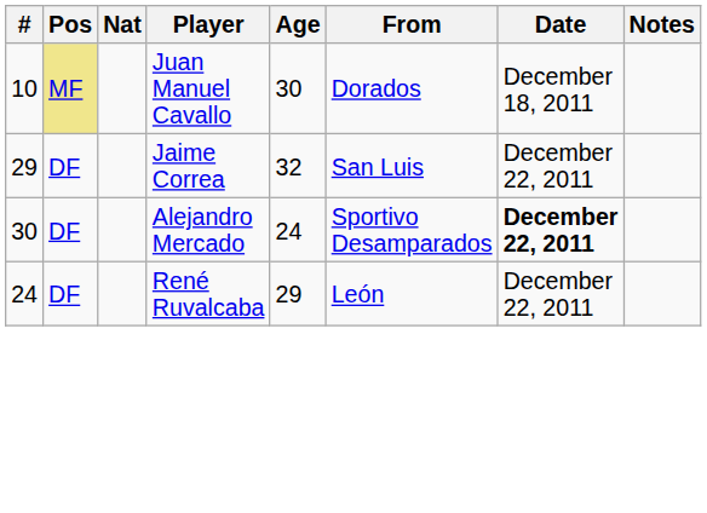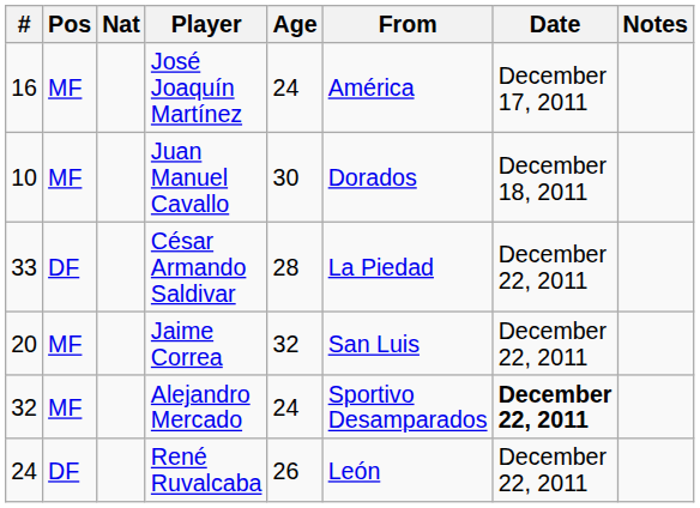 <table class="wikitable" style="width:65%; text-align:center; font-size:95%; text-align:left;">
 <tr>
 <th><strong>#</strong></th>
 <th><strong>Pos</strong></th>
 <th><strong>Nat</strong></th>
 <th><strong>Player</strong></th>
 <th><strong>Age</strong></th>
 <th><strong>From</strong></th>
 <th><strong>Date</strong></th>
 <th><strong>Notes</strong></th>
 </tr>
 <tr>
+<td>16</td>
+<td><a href='#'>MF</a></td>
+<td></td>
+<td><a href='#'>José Joaquín Martínez</a></td>
+<td>24</td>
+<td><a href='#'>América</a></td>
+<td>December 17, 2011</td>
+<td></td>
+</tr>
+<tr>
 <td>10</td>
-<td style="background: khaki;"><a href='#'>MF</a></td>
+<td><a href='#'>MF</a></td>
 <td></td>
 <td><a href='#'>Juan Manuel Cavallo</a></td>
 <td>30</td>
 <td><a href='#'>Dorados</a></td>
 <td>December 18, 2011</td>
 <td></td>
 </tr>
 <tr>
-<td>29</td>
+<td>33</td>
 <td><a href='#'>DF</a></td>
+<td></td>
+<td><a href='#'>César Armando Saldivar</a></td>
+<td>28</td>
+<td><a href='#'>La Piedad</a></td>
+<td>December 22, 2011</td>
+<td></td>
+</tr>
+<tr>
+<td>20</td>
+<td><a href='#'>MF</a></td>
 <td></td>
 <td><a href='#'>Jaime Correa</a></td>
 <td>32</td>
 <td><a href='#'>San Luis</a></td>
 <td>December 22, 2011</td>
 <td></td>
 </tr>
 <tr>
-<td>30</td>
-<td><a href='#'>DF</a></td>
+<td>32</td>
+<td><a href='#'>MF</a></td>
 <td></td>
 <td><a href='#'>Alejandro Mercado</a></td>
 <td>24</td>
 <td> <a href='#'>Sportivo Desamparados</a></td>
 <td><strong>December 22, 2011</strong></td>
 <td></td>
 </tr>
 <tr>
 <td>24</td>
 <td><a href='#'>DF</a></td>
 <td></td>
 <td><a href='#'>René Ruvalcaba</a></td>
-<td>29</td>
+<td>26</td>
 <td><a href='#'>León</a></td>
 <td>December 22, 2011</td>
 <td></td>
 </tr>
 </table>
